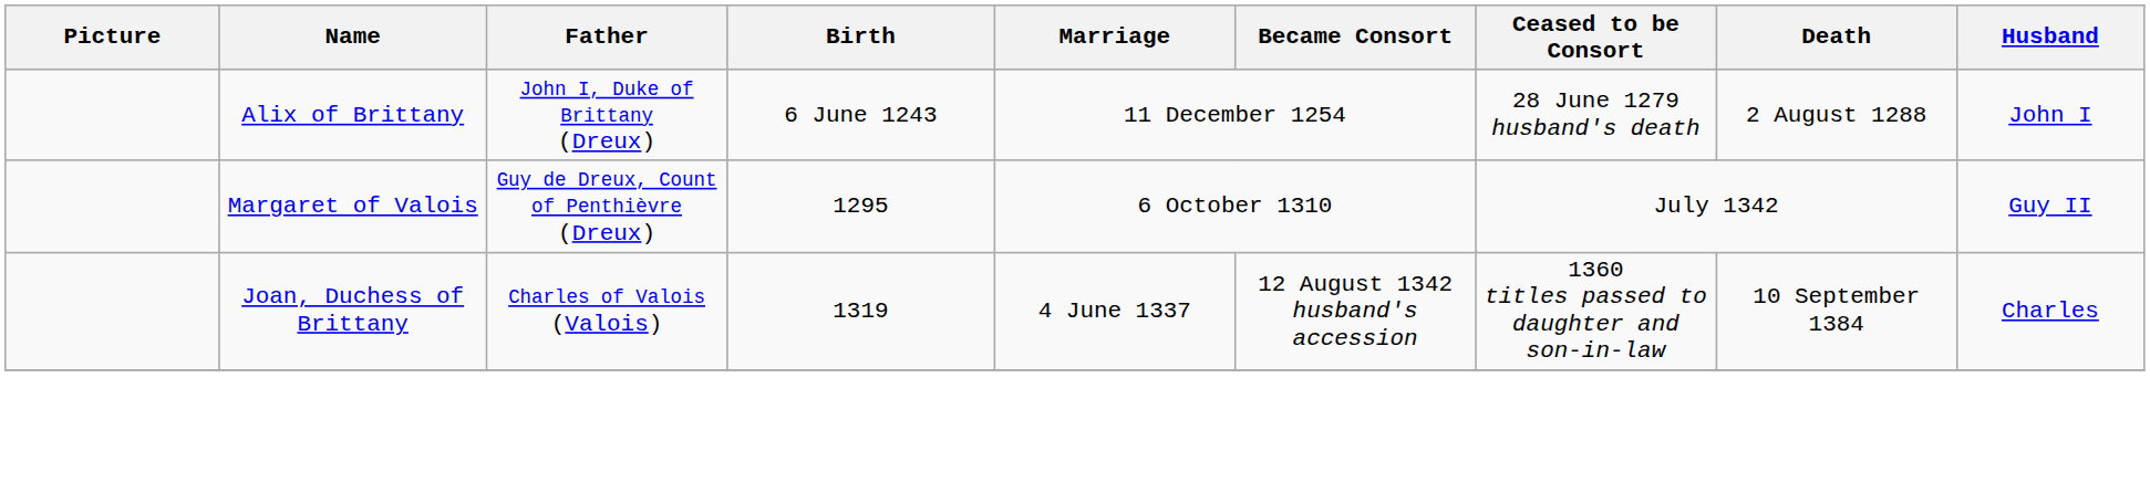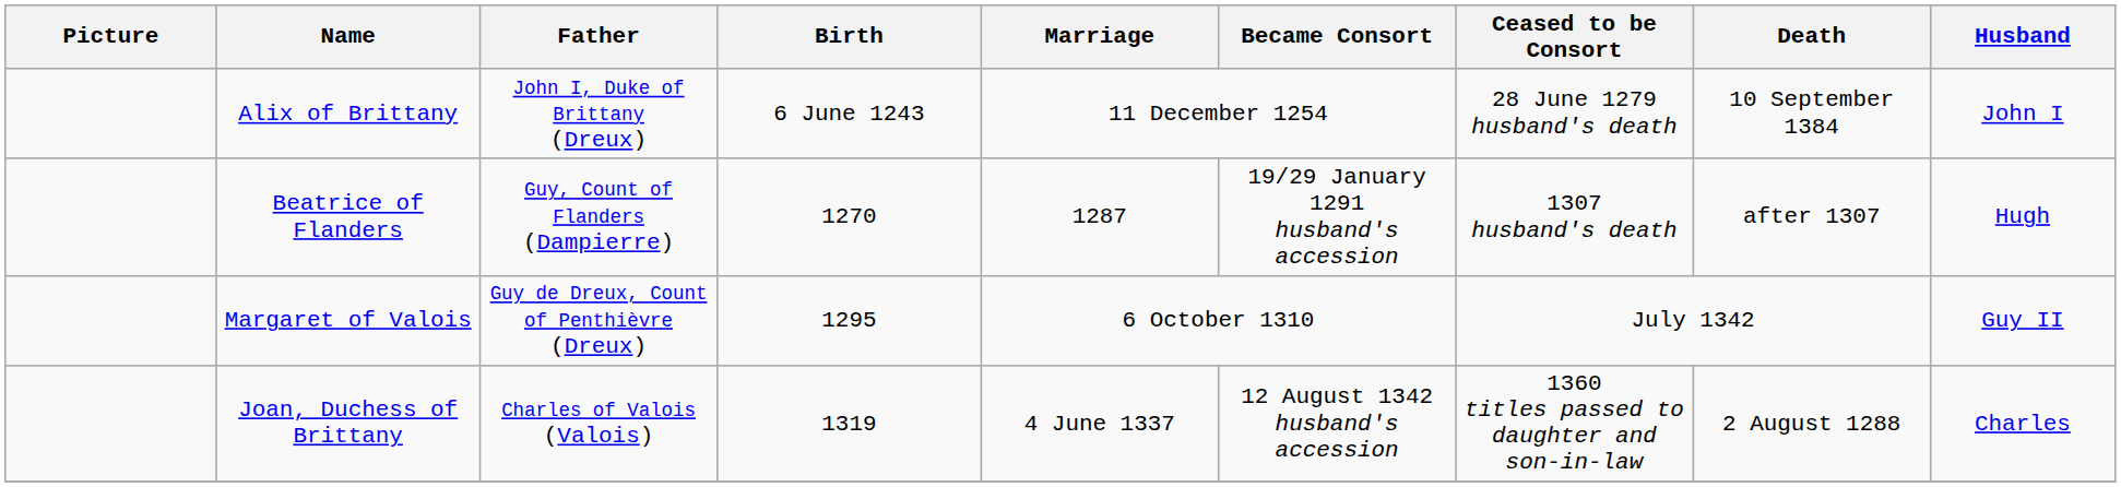 <table width=95% class="wikitable">
 <tr>
 <th width = "8%">Picture</th>
 <th width = "10%">Name</th>
 <th width = "9%">Father</th>
 <th width = "10%">Birth</th>
 <th width = "9%">Marriage</th>
 <th width = "9%">Became Consort</th>
 <th width = "9%">Ceased to be Consort</th>
 <th width = "9%">Death</th>
 <th width = "7%"><a href='#'>Husband</a></th>
 </tr>
 <tr>
 <td align="center"></td>
 <td align="center"><a href='#'>Alix of Brittany</a></td>
 <td align="center"><small><a href='#'>John I, Duke of Brittany</a></small><br> (<a href='#'>Dreux</a>)</td>
 <td align="center">6 June 1243</td>
 <td align="center" colspan="2">11 December 1254</td>
 <td align="center">28 June 1279<br><em>husband's death</em></td>
-<td align="center">2 August 1288</td>
+<td align="center">10 September 1384</td>
 <td align="center"><a href='#'>John I</a></td>
+</tr>
+<tr>
+<td align="center"></td>
+<td align="center"><a href='#'>Beatrice of Flanders</a></td>
+<td align="center"><small><a href='#'>Guy, Count of Flanders</a></small><br> (<a href='#'>Dampierre</a>)</td>
+<td align="center">1270</td>
+<td align="center">1287</td>
+<td align="center">19/29 January 1291<br><em>husband's accession</em></td>
+<td align="center">1307<br><em>husband's death</em></td>
+<td align="center">after 1307</td>
+<td align="center"><a href='#'>Hugh</a></td>
 </tr>
 <tr>
 <td align="center"></td>
 <td align="center"><a href='#'>Margaret of Valois</a></td>
 <td align="center"><small><a href='#'>Guy de Dreux, Count of Penthièvre</a></small><br> (<a href='#'>Dreux</a>)</td>
 <td align="center">1295</td>
 <td align="center" colspan="2">6 October 1310</td>
 <td align="center" colspan="2">July 1342</td>
 <td align="center"><a href='#'>Guy II</a></td>
 </tr>
 <tr>
 <td align="center"></td>
 <td align="center"><a href='#'>Joan, Duchess of Brittany</a></td>
 <td align="center"><small><a href='#'>Charles of Valois</a></small><br> (<a href='#'>Valois</a>)</td>
 <td align="center">1319</td>
 <td align="center">4 June 1337</td>
 <td align="center">12 August 1342<br><em>husband's accession</em></td>
 <td align="center">1360<br><em>titles passed to daughter and son-in-law</em></td>
-<td align="center">10 September 1384</td>
+<td align="center">2 August 1288</td>
 <td align="center"><a href='#'>Charles</a></td>
 </tr>
 <tr>
 </tr>
 </table>
